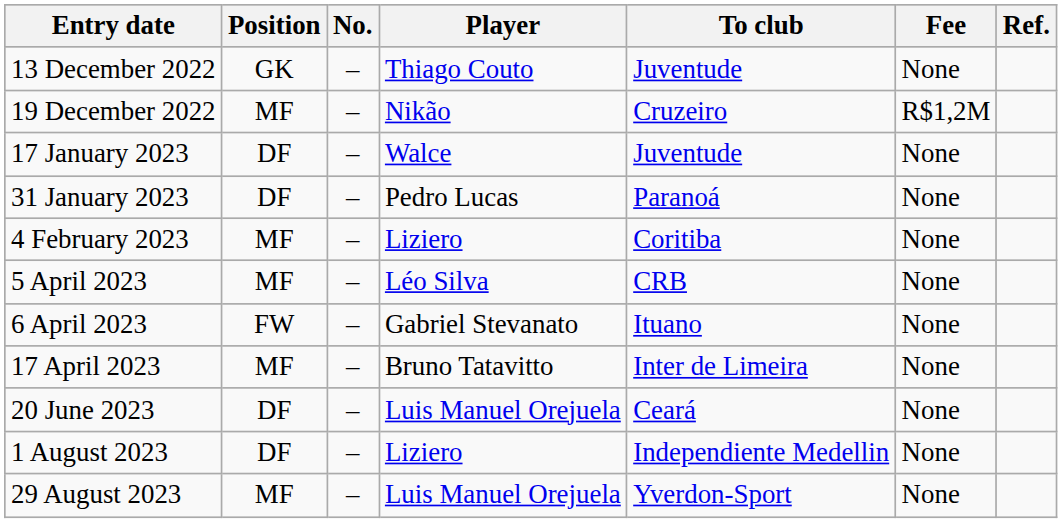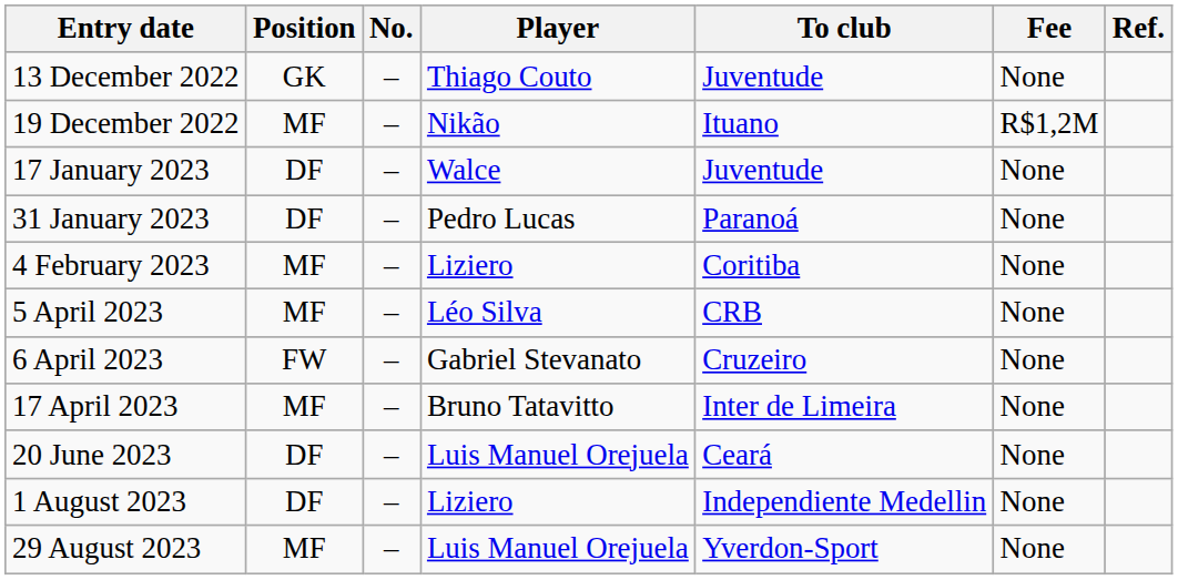 <table class="wikitable sortable">
 <tr>
 <th><strong>Entry date</strong></th>
 <th><strong>Position</strong></th>
 <th><strong>No.</strong></th>
 <th><strong>Player</strong></th>
 <th><strong>To club</strong></th>
 <th><strong>Fee</strong></th>
 <th><strong>Ref.</strong></th>
 </tr>
 <tr>
 <td>13 December 2022</td>
 <td style="text-align:center;">GK</td>
 <td style="text-align:center;">–</td>
 <td style="text-align:left;"> <a href='#'>Thiago Couto</a></td>
 <td style="text-align:left;"> <a href='#'>Juventude</a></td>
 <td>None</td>
 <td></td>
 </tr>
 <tr>
 <td>19 December 2022</td>
 <td style="text-align:center;">MF</td>
 <td style="text-align:center;">–</td>
 <td style="text-align:left;"> <a href='#'>Nikão</a></td>
-<td style="text-align:left;"> <a href='#'>Cruzeiro</a></td>
+<td style="text-align:left;"> <a href='#'>Ituano</a></td>
 <td>R$1,2M</td>
 <td></td>
 </tr>
 <tr>
 <td>17 January 2023</td>
 <td style="text-align:center;">DF</td>
 <td style="text-align:center;">–</td>
 <td style="text-align:left;"> <a href='#'>Walce</a></td>
 <td style="text-align:left;"> <a href='#'>Juventude</a></td>
 <td>None</td>
 <td></td>
 </tr>
 <tr>
 <td>31 January 2023</td>
 <td style="text-align:center;">DF</td>
 <td style="text-align:center;">–</td>
 <td style="text-align:left;"> Pedro Lucas</td>
 <td style="text-align:left;"> <a href='#'>Paranoá</a></td>
 <td>None</td>
 <td></td>
 </tr>
 <tr>
 <td>4 February 2023</td>
 <td style="text-align:center;">MF</td>
 <td style="text-align:center;">–</td>
 <td style="text-align:left;"> <a href='#'>Liziero</a></td>
 <td style="text-align:left;"> <a href='#'>Coritiba</a></td>
 <td>None</td>
 <td></td>
 </tr>
 <tr>
 <td>5 April 2023</td>
 <td style="text-align:center;">MF</td>
 <td style="text-align:center;">–</td>
 <td style="text-align:left;"> <a href='#'>Léo Silva</a></td>
 <td style="text-align:left;"> <a href='#'>CRB</a></td>
 <td>None</td>
 <td></td>
 </tr>
 <tr>
 <td>6 April 2023</td>
 <td style="text-align:center;">FW</td>
 <td style="text-align:center;">–</td>
 <td style="text-align:left;"> Gabriel Stevanato</td>
-<td style="text-align:left;"> <a href='#'>Ituano</a></td>
+<td style="text-align:left;"> <a href='#'>Cruzeiro</a></td>
 <td>None</td>
 <td></td>
 </tr>
 <tr>
 <td>17 April 2023</td>
 <td style="text-align:center;">MF</td>
 <td style="text-align:center;">–</td>
 <td style="text-align:left;"> Bruno Tatavitto </td>
 <td style="text-align:left;"> <a href='#'>Inter de Limeira</a></td>
 <td>None</td>
 <td></td>
 </tr>
 <tr>
 <td>20 June 2023</td>
 <td style="text-align:center;">DF</td>
 <td style="text-align:center;">–</td>
 <td style="text-align:left;"> <a href='#'>Luis Manuel Orejuela</a></td>
 <td style="text-align:left;"> <a href='#'>Ceará</a></td>
 <td>None</td>
 <td></td>
 </tr>
 <tr>
 <td>1 August 2023</td>
 <td style="text-align:center;">DF</td>
 <td style="text-align:center;">–</td>
 <td style="text-align:left;"> <a href='#'>Liziero</a></td>
 <td style="text-align:left;"> <a href='#'>Independiente Medellin</a></td>
 <td>None</td>
 <td></td>
 </tr>
 <tr>
 <td>29 August 2023</td>
 <td style="text-align:center;">MF</td>
 <td style="text-align:center;">–</td>
 <td style="text-align:left;"> <a href='#'>Luis Manuel Orejuela</a></td>
 <td style="text-align:left;"> <a href='#'>Yverdon-Sport</a></td>
 <td>None</td>
 <td></td>
 </tr>
 </table>
